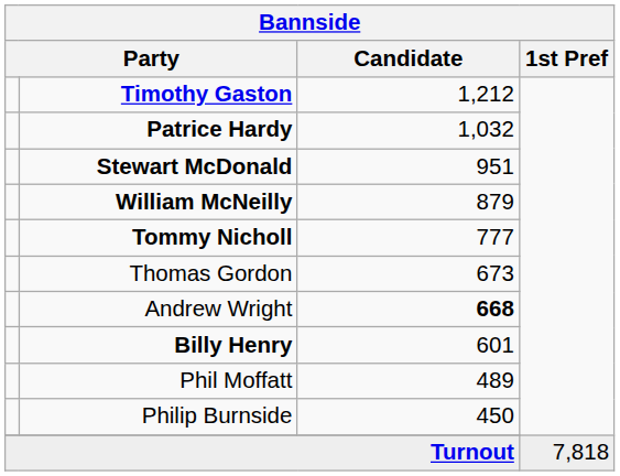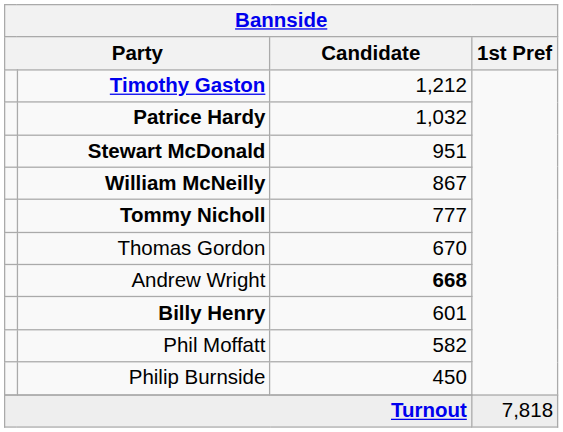 <table class="wikitable">
 <tr>
 <th colspan="4" align="center"><a href='#'>Bannside</a></th>
 </tr>
 <tr>
 <th colspan="2" align="center" width=200>Party</th>
 <th width=150>Candidate</th>
 <th width=60>1st Pref</th>
 </tr>
 <tr>
 <td></td>
 <td align="right"><strong><a href='#'>Timothy Gaston</a></strong></td>
 <td align="right">1,212</td>
 </tr>
 <tr>
 <td></td>
 <td align="right"><strong>Patrice Hardy</strong></td>
 <td align="right">1,032</td>
 </tr>
 <tr>
 <td></td>
 <td align="right"><strong>Stewart McDonald</strong></td>
 <td align="right">951</td>
 </tr>
 <tr>
 <td></td>
 <td align="right"><strong>William McNeilly</strong></td>
-<td align="right">879</td>
+<td align="right">867</td>
 </tr>
 <tr>
 <td></td>
 <td align="right"><strong>Tommy Nicholl</strong></td>
 <td align="right">777</td>
 </tr>
 <tr>
 <td></td>
 <td align="right">Thomas Gordon</td>
-<td align="right">673</td>
+<td align="right">670</td>
 </tr>
 <tr>
 <td></td>
 <td align="right">Andrew Wright</td>
 <td align="right"><strong>668</strong></td>
 </tr>
 <tr>
 <td></td>
 <td align="right"><strong>Billy Henry</strong></td>
 <td align="right">601</td>
 </tr>
 <tr>
 <td></td>
 <td align="right">Phil Moffatt</td>
-<td align="right">489</td>
+<td align="right">582</td>
 </tr>
 <tr>
 <td></td>
 <td align="right">Philip Burnside</td>
 <td align="right">450</td>
 </tr>
 <tr>
 </tr>
 <tr bgcolor="EEEEEE">
 <td colspan=3 align="right"><strong><a href='#'>Turnout</a></strong></td>
 <td align="right">7,818</td>
 </tr>
 </table>
